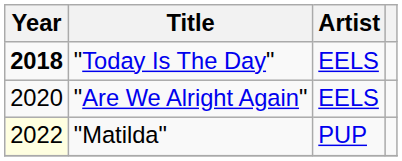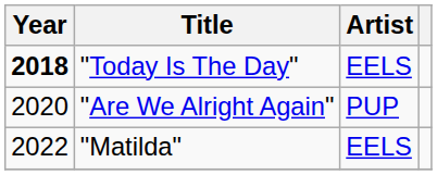 <table class="wikitable sortable">
 <tr>
 <th>Year</th>
 <th>Title</th>
 <th>Artist</th>
 <th scope="col"></th>
 </tr>
 <tr>
 <td><strong>2018</strong></td>
 <td>"<a href='#'>Today Is The Day</a>"</td>
 <td><a href='#'>EELS</a></td>
 <td></td>
 </tr>
 <tr>
 <td>2020</td>
 <td>"<a href='#'>Are We Alright Again</a>"</td>
-<td><a href='#'>EELS</a></td>
+<td><a href='#'>PUP</a></td>
 <td></td>
 </tr>
 <tr>
-<td style="background: lightyellow;">2022</td>
+<td>2022</td>
 <td>"Matilda"</td>
-<td><a href='#'>PUP</a></td>
+<td><a href='#'>EELS</a></td>
 <td></td>
 </tr>
 <tr>
 </tr>
 </table>
